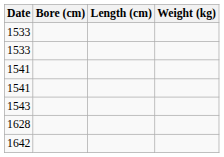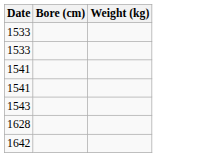 <table class="wikitable">
 <tr>
 <th>Date</th>
 <th>Bore (cm)</th>
-<th>Length (cm)</th>
 <th>Weight (kg)</th>
 </tr>
 <tr>
 <td>1533</td>
-<td></td>
 <td></td>
 <td></td>
 </tr>
 <tr>
 <td>1533</td>
 <td></td>
 <td></td>
-<td></td>
 </tr>
 <tr>
 <td>1541</td>
-<td></td>
 <td></td>
 <td></td>
 </tr>
 <tr>
 <td>1541</td>
 <td></td>
 <td></td>
-<td></td>
 </tr>
 <tr>
 <td>1543</td>
-<td></td>
 <td></td>
 <td></td>
 </tr>
 <tr>
 <td>1628</td>
 <td></td>
 <td></td>
-<td></td>
 </tr>
 <tr>
 <td>1642</td>
 <td></td>
 <td></td>
-<td></td>
 </tr>
 </table>
